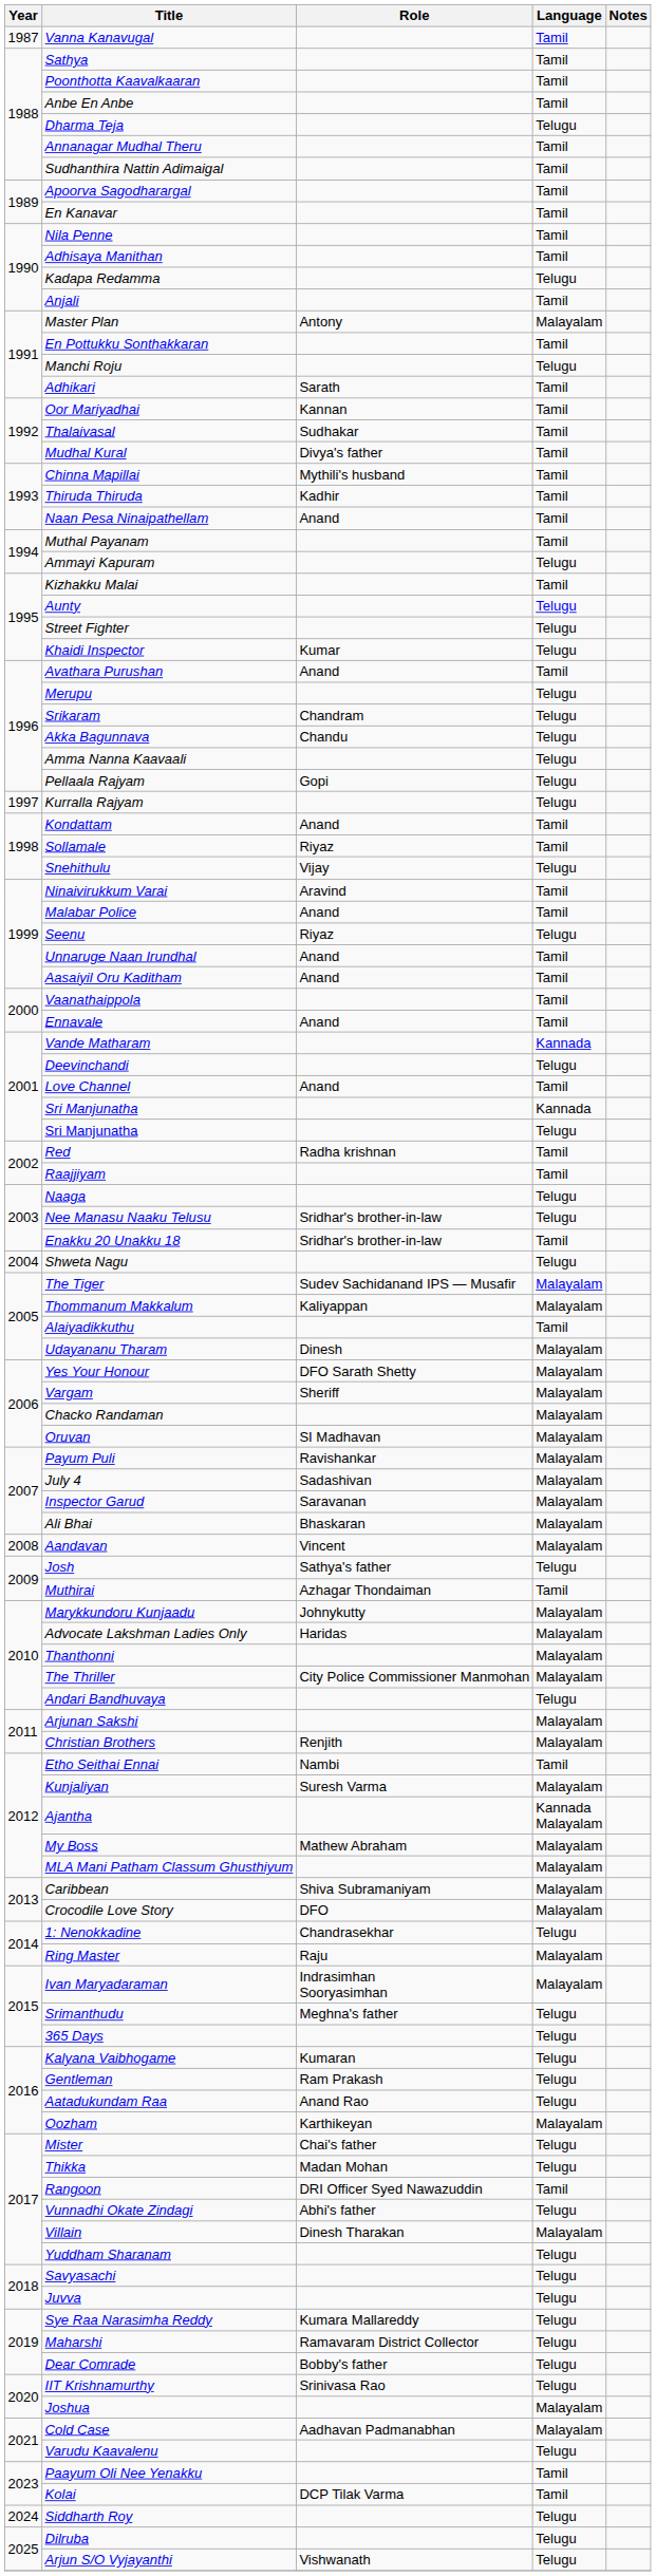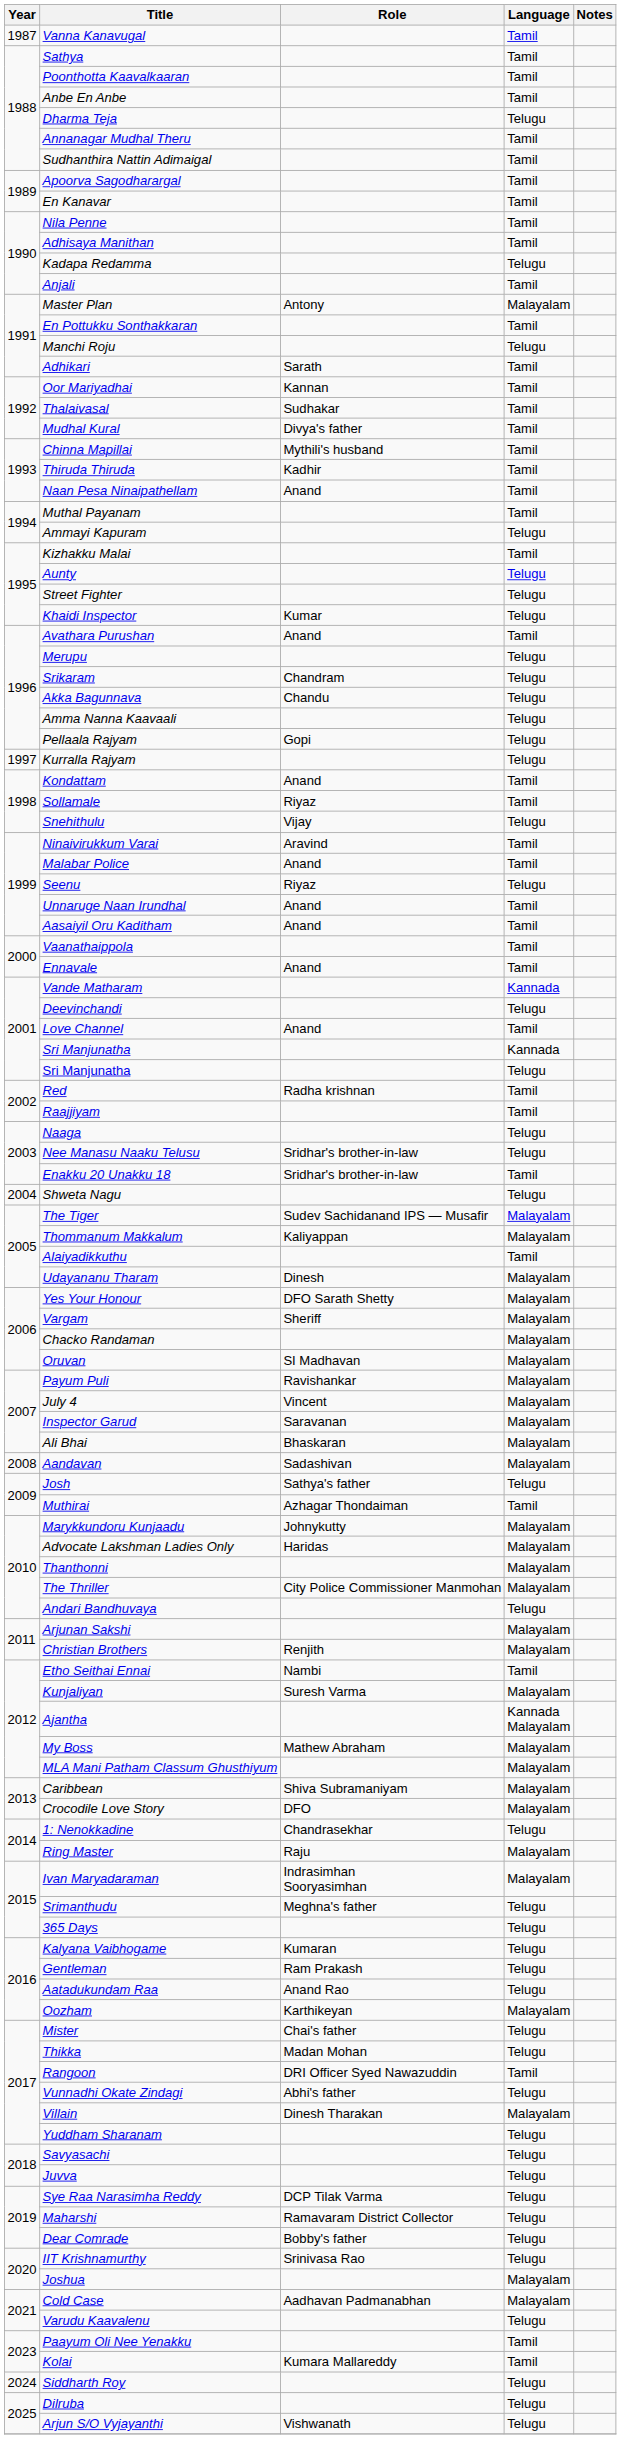 <table class="wikitable" style="font-size: 95%;">
 <tr>
 <th>Year</th>
 <th>Title</th>
 <th>Role</th>
 <th>Language</th>
 <th>Notes</th>
 </tr>
 <tr>
 <td>1987</td>
 <td><em><a href='#'>Vanna Kanavugal</a></em></td>
 <td></td>
 <td><a href='#'>Tamil</a></td>
 <td></td>
 </tr>
 <tr>
 <td rowspan="6">1988</td>
 <td><em><a href='#'>Sathya</a></em></td>
 <td></td>
 <td>Tamil</td>
 <td></td>
 </tr>
 <tr>
 <td><em><a href='#'>Poonthotta Kaavalkaaran</a></em></td>
 <td></td>
 <td>Tamil</td>
 <td></td>
 </tr>
 <tr>
 <td><em>Anbe En Anbe</em></td>
 <td></td>
 <td>Tamil</td>
 <td></td>
 </tr>
 <tr>
 <td><em><a href='#'>Dharma Teja</a></em></td>
 <td></td>
 <td>Telugu</td>
 <td></td>
 </tr>
 <tr>
 <td><em><a href='#'>Annanagar Mudhal Theru</a></em></td>
 <td></td>
 <td>Tamil</td>
 <td></td>
 </tr>
 <tr>
 <td><em>Sudhanthira Nattin Adimaigal</em></td>
 <td></td>
 <td>Tamil</td>
 <td></td>
 </tr>
 <tr>
 <td rowspan="2">1989</td>
 <td><em><a href='#'>Apoorva Sagodharargal</a></em></td>
 <td></td>
 <td>Tamil</td>
 <td></td>
 </tr>
 <tr>
 <td><em>En Kanavar</em></td>
 <td></td>
 <td>Tamil</td>
 <td></td>
 </tr>
 <tr>
 <td rowspan="4">1990</td>
 <td><em><a href='#'>Nila Penne</a></em></td>
 <td></td>
 <td>Tamil</td>
 <td></td>
 </tr>
 <tr>
 <td><em><a href='#'>Adhisaya Manithan</a></em></td>
 <td></td>
 <td>Tamil</td>
 <td></td>
 </tr>
 <tr>
 <td><em>Kadapa Redamma</em></td>
 <td></td>
 <td>Telugu</td>
 <td></td>
 </tr>
 <tr>
 <td><em><a href='#'>Anjali</a></em></td>
 <td></td>
 <td>Tamil</td>
 <td></td>
 </tr>
 <tr>
 <td rowspan="4">1991</td>
 <td><em>Master Plan</em></td>
 <td>Antony</td>
 <td>Malayalam</td>
 <td></td>
 </tr>
 <tr>
 <td><em><a href='#'>En Pottukku Sonthakkaran</a></em></td>
 <td></td>
 <td>Tamil</td>
 <td></td>
 </tr>
 <tr>
 <td><em>Manchi Roju</em></td>
 <td></td>
 <td>Telugu</td>
 <td></td>
 </tr>
 <tr>
 <td><em><a href='#'>Adhikari</a></em></td>
 <td>Sarath</td>
 <td>Tamil</td>
 <td></td>
 </tr>
 <tr>
 <td rowspan="3">1992</td>
 <td><em><a href='#'>Oor Mariyadhai</a></em></td>
 <td>Kannan</td>
 <td>Tamil</td>
 <td></td>
 </tr>
 <tr>
 <td><em><a href='#'>Thalaivasal</a></em></td>
 <td>Sudhakar</td>
 <td>Tamil</td>
 <td></td>
 </tr>
 <tr>
 <td><em><a href='#'>Mudhal Kural</a></em></td>
 <td>Divya's father</td>
 <td>Tamil</td>
 <td></td>
 </tr>
 <tr>
 <td rowspan="3">1993</td>
 <td><em><a href='#'>Chinna Mapillai</a></em></td>
 <td>Mythili's husband</td>
 <td>Tamil</td>
 <td></td>
 </tr>
 <tr>
 <td><em><a href='#'>Thiruda Thiruda</a></em></td>
 <td>Kadhir</td>
 <td>Tamil</td>
 <td></td>
 </tr>
 <tr>
 <td><em><a href='#'>Naan Pesa Ninaipathellam</a></em></td>
 <td>Anand</td>
 <td>Tamil</td>
 <td></td>
 </tr>
 <tr>
 <td rowspan="2">1994</td>
 <td><em>Muthal Payanam</em></td>
 <td></td>
 <td>Tamil</td>
 <td></td>
 </tr>
 <tr>
 <td><em>Ammayi Kapuram</em></td>
 <td></td>
 <td>Telugu</td>
 <td></td>
 </tr>
 <tr>
 <td rowspan="4">1995</td>
 <td><em>Kizhakku Malai</em></td>
 <td></td>
 <td>Tamil</td>
 <td></td>
 </tr>
 <tr>
 <td><em><a href='#'>Aunty</a></em></td>
 <td></td>
 <td><a href='#'>Telugu</a></td>
 <td></td>
 </tr>
 <tr>
 <td><em>Street Fighter</em></td>
 <td></td>
 <td>Telugu</td>
 <td></td>
 </tr>
 <tr>
 <td><em><a href='#'>Khaidi Inspector</a></em></td>
 <td>Kumar</td>
 <td>Telugu</td>
 <td></td>
 </tr>
 <tr>
 <td rowspan="6">1996</td>
 <td><em><a href='#'>Avathara Purushan</a></em></td>
 <td>Anand</td>
 <td>Tamil</td>
 <td></td>
 </tr>
 <tr>
 <td><em><a href='#'>Merupu</a></em></td>
 <td></td>
 <td>Telugu</td>
 <td></td>
 </tr>
 <tr>
 <td><em><a href='#'>Srikaram</a></em></td>
 <td>Chandram</td>
 <td>Telugu</td>
 <td></td>
 </tr>
 <tr>
 <td><em><a href='#'>Akka Bagunnava</a></em></td>
 <td>Chandu</td>
 <td>Telugu</td>
 <td></td>
 </tr>
 <tr>
 <td><em>Amma Nanna Kaavaali</em></td>
 <td></td>
 <td>Telugu</td>
 <td></td>
 </tr>
 <tr>
 <td><em>Pellaala Rajyam</em></td>
 <td>Gopi</td>
 <td>Telugu</td>
 <td></td>
 </tr>
 <tr>
 <td>1997</td>
 <td><em>Kurralla Rajyam</em></td>
 <td></td>
 <td>Telugu</td>
 <td></td>
 </tr>
 <tr>
 <td rowspan="3">1998</td>
 <td><em><a href='#'>Kondattam</a></em></td>
 <td>Anand</td>
 <td>Tamil</td>
 <td></td>
 </tr>
 <tr>
 <td><em><a href='#'>Sollamale</a></em></td>
 <td>Riyaz</td>
 <td>Tamil</td>
 <td></td>
 </tr>
 <tr>
 <td><em><a href='#'>Snehithulu</a></em></td>
 <td>Vijay</td>
 <td>Telugu</td>
 <td></td>
 </tr>
 <tr>
 <td rowspan="5">1999</td>
 <td><em><a href='#'>Ninaivirukkum Varai</a></em></td>
 <td>Aravind</td>
 <td>Tamil</td>
 <td></td>
 </tr>
 <tr>
 <td><em><a href='#'>Malabar Police</a></em></td>
 <td>Anand</td>
 <td>Tamil</td>
 <td></td>
 </tr>
 <tr>
 <td><em><a href='#'>Seenu</a></em></td>
 <td>Riyaz</td>
 <td>Telugu</td>
 <td></td>
 </tr>
 <tr>
 <td><em><a href='#'>Unnaruge Naan Irundhal</a></em></td>
 <td>Anand</td>
 <td>Tamil</td>
 <td></td>
 </tr>
 <tr>
 <td><em><a href='#'>Aasaiyil Oru Kaditham</a></em></td>
 <td>Anand</td>
 <td>Tamil</td>
 <td></td>
 </tr>
 <tr>
 <td rowspan="2">2000</td>
 <td><em><a href='#'>Vaanathaippola</a></em></td>
 <td></td>
 <td>Tamil</td>
 <td></td>
 </tr>
 <tr>
 <td><em><a href='#'>Ennavale</a></em></td>
 <td>Anand</td>
 <td>Tamil</td>
 <td></td>
 </tr>
 <tr>
 <td rowspan="5">2001</td>
 <td><em><a href='#'>Vande Matharam</a></em></td>
 <td></td>
 <td><a href='#'>Kannada</a></td>
 <td></td>
 </tr>
 <tr>
 <td><em><a href='#'>Deevinchandi</a></em></td>
 <td></td>
 <td>Telugu</td>
 <td></td>
 </tr>
 <tr>
 <td><em><a href='#'>Love Channel</a></em></td>
 <td>Anand</td>
 <td>Tamil</td>
 <td></td>
 </tr>
 <tr>
 <td><em><a href='#'>Sri Manjunatha</a></em></td>
 <td></td>
 <td>Kannada</td>
 <td></td>
 </tr>
 <tr>
 <td><a href='#'>Sri Manjunatha</a></td>
 <td></td>
 <td>Telugu</td>
 <td></td>
 </tr>
 <tr>
 <td rowspan="2">2002</td>
 <td><em><a href='#'>Red</a></em></td>
 <td>Radha krishnan</td>
 <td>Tamil</td>
 <td></td>
 </tr>
 <tr>
 <td><em><a href='#'>Raajjiyam</a></em></td>
 <td></td>
 <td>Tamil</td>
 <td></td>
 </tr>
 <tr>
 <td rowspan="3">2003</td>
 <td><em><a href='#'>Naaga</a></em></td>
 <td></td>
 <td>Telugu</td>
 <td></td>
 </tr>
 <tr>
 <td><em><a href='#'>Nee Manasu Naaku Telusu</a></em></td>
 <td>Sridhar's brother-in-law</td>
 <td>Telugu</td>
 <td></td>
 </tr>
 <tr>
 <td><em><a href='#'>Enakku 20 Unakku 18</a></em></td>
 <td>Sridhar's brother-in-law</td>
 <td>Tamil</td>
 <td></td>
 </tr>
 <tr>
 <td>2004</td>
 <td><em>Shweta Nagu</em></td>
 <td></td>
 <td>Telugu</td>
 <td></td>
 </tr>
 <tr>
 <td rowspan="4">2005</td>
 <td><a href='#'><em>The Tiger</em></a></td>
 <td>Sudev Sachidanand IPS — Musafir</td>
 <td><a href='#'>Malayalam</a></td>
 <td></td>
 </tr>
 <tr>
 <td><em><a href='#'>Thommanum Makkalum</a></em></td>
 <td>Kaliyappan</td>
 <td>Malayalam</td>
 <td></td>
 </tr>
 <tr>
 <td><em><a href='#'>Alaiyadikkuthu</a></em></td>
 <td></td>
 <td>Tamil</td>
 <td></td>
 </tr>
 <tr>
 <td><em><a href='#'>Udayananu Tharam</a> </em></td>
 <td>Dinesh</td>
 <td>Malayalam</td>
 <td></td>
 </tr>
 <tr>
 <td rowspan="4">2006</td>
 <td><em><a href='#'>Yes Your Honour</a></em></td>
 <td>DFO Sarath Shetty</td>
 <td>Malayalam</td>
 <td></td>
 </tr>
 <tr>
 <td><em><a href='#'>Vargam</a></em></td>
 <td>Sheriff</td>
 <td>Malayalam</td>
 <td></td>
 </tr>
 <tr>
 <td><em>Chacko Randaman</em></td>
 <td></td>
 <td>Malayalam</td>
 <td></td>
 </tr>
 <tr>
 <td><em><a href='#'>Oruvan</a></em></td>
 <td>SI Madhavan</td>
 <td>Malayalam</td>
 <td></td>
 </tr>
 <tr>
 <td rowspan="4">2007</td>
 <td><em><a href='#'>Payum Puli</a></em></td>
 <td>Ravishankar</td>
 <td>Malayalam</td>
 <td></td>
 </tr>
 <tr>
 <td><em>July 4</em></td>
-<td>Sadashivan</td>
+<td>Vincent</td>
 <td>Malayalam</td>
 <td></td>
 </tr>
 <tr>
 <td><em><a href='#'>Inspector Garud</a></em></td>
 <td>Saravanan</td>
 <td>Malayalam</td>
 <td></td>
 </tr>
 <tr>
 <td><em>Ali Bhai</em></td>
 <td>Bhaskaran</td>
 <td>Malayalam</td>
 <td></td>
 </tr>
 <tr>
 <td>2008</td>
 <td><em><a href='#'>Aandavan</a></em></td>
-<td>Vincent</td>
+<td>Sadashivan</td>
 <td>Malayalam</td>
 <td></td>
 </tr>
 <tr>
 <td rowspan="2">2009</td>
 <td><em><a href='#'>Josh</a></em></td>
 <td>Sathya's father</td>
 <td>Telugu</td>
 <td></td>
 </tr>
 <tr>
 <td><em><a href='#'>Muthirai</a></em></td>
 <td>Azhagar Thondaiman</td>
 <td>Tamil</td>
 <td></td>
 </tr>
 <tr>
 <td rowspan="5">2010</td>
 <td><em><a href='#'>Marykkundoru Kunjaadu</a></em></td>
 <td>Johnykutty</td>
 <td>Malayalam</td>
 <td></td>
 </tr>
 <tr>
 <td><em>Advocate Lakshman Ladies Only</em></td>
 <td>Haridas</td>
 <td>Malayalam</td>
 <td></td>
 </tr>
 <tr>
 <td><em><a href='#'>Thanthonni</a></em></td>
 <td></td>
 <td>Malayalam</td>
 <td></td>
 </tr>
 <tr>
 <td><em><a href='#'>The Thriller</a></em></td>
 <td>City Police Commissioner Manmohan</td>
 <td>Malayalam</td>
 <td></td>
 </tr>
 <tr>
 <td><em><a href='#'>Andari Bandhuvaya</a></em></td>
 <td></td>
 <td>Telugu</td>
 <td></td>
 </tr>
 <tr>
 <td rowspan="2">2011</td>
 <td><em><a href='#'>Arjunan Sakshi</a></em></td>
 <td></td>
 <td>Malayalam</td>
 <td></td>
 </tr>
 <tr>
 <td><em><a href='#'>Christian Brothers</a></em></td>
 <td>Renjith</td>
 <td>Malayalam</td>
 <td></td>
 </tr>
 <tr>
 <td rowspan="5">2012</td>
 <td><em><a href='#'>Etho Seithai Ennai</a></em></td>
 <td>Nambi</td>
 <td>Tamil</td>
 <td></td>
 </tr>
 <tr>
 <td><em><a href='#'>Kunjaliyan</a></em></td>
 <td>Suresh Varma</td>
 <td>Malayalam</td>
 <td></td>
 </tr>
 <tr>
 <td><em><a href='#'>Ajantha</a></em></td>
 <td></td>
 <td>Kannada<br>Malayalam</td>
 <td></td>
 </tr>
 <tr>
 <td><em><a href='#'>My Boss</a></em></td>
 <td>Mathew Abraham</td>
 <td>Malayalam</td>
 <td></td>
 </tr>
 <tr>
 <td><em><a href='#'>MLA Mani Patham Classum Ghusthiyum</a></em></td>
 <td></td>
 <td>Malayalam</td>
 <td></td>
 </tr>
 <tr>
 <td rowspan="2">2013</td>
 <td><em>Caribbean</em></td>
 <td>Shiva Subramaniyam</td>
 <td>Malayalam</td>
 <td></td>
 </tr>
 <tr>
 <td><em>Crocodile Love Story</em></td>
 <td>DFO</td>
 <td>Malayalam</td>
 <td></td>
 </tr>
 <tr>
 <td rowspan="2">2014</td>
 <td><em><a href='#'>1: Nenokkadine</a></em></td>
 <td>Chandrasekhar</td>
 <td>Telugu</td>
 <td></td>
 </tr>
 <tr>
 <td><em><a href='#'>Ring Master</a></em></td>
 <td>Raju</td>
 <td>Malayalam</td>
 <td></td>
 </tr>
 <tr>
 <td rowspan="3">2015</td>
 <td><em><a href='#'>Ivan Maryadaraman</a></em></td>
 <td>Indrasimhan<br>Sooryasimhan</td>
 <td>Malayalam</td>
 <td></td>
 </tr>
 <tr>
 <td><em><a href='#'>Srimanthudu</a></em></td>
 <td>Meghna's father</td>
 <td>Telugu</td>
 <td></td>
 </tr>
 <tr>
 <td><em><a href='#'>365 Days</a></em></td>
 <td></td>
 <td>Telugu</td>
 <td></td>
 </tr>
 <tr>
 <td rowspan="4">2016</td>
 <td><em><a href='#'>Kalyana Vaibhogame</a></em></td>
 <td>Kumaran</td>
 <td>Telugu</td>
 <td></td>
 </tr>
 <tr>
 <td><em> <a href='#'>Gentleman</a></em></td>
 <td>Ram Prakash</td>
 <td>Telugu</td>
 <td></td>
 </tr>
 <tr>
 <td><em><a href='#'>Aatadukundam Raa</a></em></td>
 <td>Anand Rao</td>
 <td>Telugu</td>
 <td></td>
 </tr>
 <tr>
 <td><em> <a href='#'>Oozham</a></em></td>
 <td>Karthikeyan</td>
 <td>Malayalam</td>
 <td></td>
 </tr>
 <tr>
 <td rowspan="6">2017</td>
 <td><em><a href='#'>Mister</a></em></td>
 <td>Chai's father</td>
 <td>Telugu</td>
 <td></td>
 </tr>
 <tr>
 <td><em><a href='#'>Thikka</a></em></td>
 <td>Madan Mohan</td>
 <td>Telugu</td>
 <td></td>
 </tr>
 <tr>
 <td><em><a href='#'>Rangoon</a></em></td>
 <td>DRI Officer Syed Nawazuddin</td>
 <td>Tamil</td>
 <td></td>
 </tr>
 <tr>
 <td><em><a href='#'>Vunnadhi Okate Zindagi</a></em></td>
 <td>Abhi's father</td>
 <td>Telugu</td>
 <td></td>
 </tr>
 <tr>
 <td><em><a href='#'>Villain</a></em></td>
 <td>Dinesh Tharakan</td>
 <td>Malayalam</td>
 <td></td>
 </tr>
 <tr>
 <td><em><a href='#'>Yuddham Sharanam</a></em></td>
 <td></td>
 <td>Telugu</td>
 <td></td>
 </tr>
 <tr>
 <td rowspan="2">2018</td>
 <td><em><a href='#'>Savyasachi</a></em></td>
 <td></td>
 <td>Telugu</td>
 <td></td>
 </tr>
 <tr>
 <td><em><a href='#'>Juvva</a></em></td>
 <td></td>
 <td>Telugu</td>
 <td></td>
 </tr>
 <tr>
 <td rowspan="3">2019</td>
 <td><em><a href='#'>Sye Raa Narasimha Reddy</a></em></td>
-<td>Kumara Mallareddy</td>
+<td>DCP Tilak Varma</td>
 <td>Telugu</td>
 <td></td>
 </tr>
 <tr>
 <td><em><a href='#'>Maharshi</a></em></td>
 <td>Ramavaram District Collector</td>
 <td>Telugu</td>
 <td></td>
 </tr>
 <tr>
 <td><em><a href='#'>Dear Comrade</a></em></td>
 <td>Bobby's father</td>
 <td>Telugu</td>
 <td></td>
 </tr>
 <tr>
 <td rowspan="2">2020</td>
 <td><em><a href='#'>IIT Krishnamurthy</a></em></td>
 <td>Srinivasa Rao</td>
 <td>Telugu</td>
 <td></td>
 </tr>
 <tr>
 <td><em><a href='#'>Joshua</a></em></td>
 <td></td>
 <td>Malayalam</td>
 </tr>
 <tr>
 <td rowspan="2">2021</td>
 <td><em><a href='#'>Cold Case</a></em></td>
 <td>Aadhavan Padmanabhan</td>
 <td>Malayalam</td>
 <td></td>
 </tr>
 <tr>
 <td><em><a href='#'>Varudu Kaavalenu</a></em></td>
 <td></td>
 <td>Telugu</td>
 <td></td>
 </tr>
 <tr>
 <td rowspan="2">2023</td>
 <td><em><a href='#'>Paayum Oli Nee Yenakku</a></em></td>
 <td></td>
 <td>Tamil</td>
 <td></td>
 </tr>
 <tr>
 <td><em><a href='#'>Kolai</a></em></td>
-<td>DCP Tilak Varma</td>
+<td>Kumara Mallareddy</td>
 <td>Tamil</td>
 <td></td>
 </tr>
 <tr>
 <td>2024</td>
 <td><em><a href='#'>Siddharth Roy</a></em></td>
 <td></td>
 <td>Telugu</td>
 <td></td>
 </tr>
 <tr>
 <td rowspan="2">2025</td>
 <td><em><a href='#'>Dilruba</a></em></td>
 <td></td>
 <td>Telugu</td>
 <td></td>
 </tr>
 <tr>
 <td><em><a href='#'>Arjun S/O Vyjayanthi</a></em></td>
 <td>Vishwanath</td>
 <td>Telugu</td>
 <td></td>
 </tr>
 <tr>
 </tr>
 </table>
